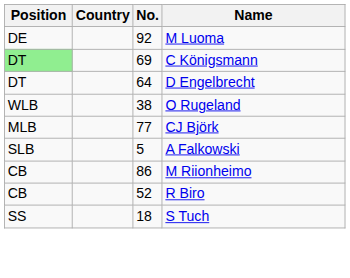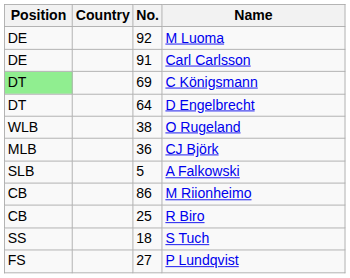 <table class="wikitable" style="text-align:left;">
 <tr>
 <th width=70>Position</th>
 <th width=20>Country</th>
 <th width=20>No.</th>
 <th width=200>Name</th>
 </tr>
 <tr>
 <td style="text-align:left;">DE</td>
 <td></td>
 <td>92</td>
 <td><a href='#'>M Luoma</a></td>
+</tr>
+<tr>
+<td style="text-align:left;">DE</td>
+<td></td>
+<td>91</td>
+<td><a href='#'>Carl Carlsson</a></td>
 </tr>
 <tr>
 <td style="background: lightgreen; text-align:left;">DT</td>
 <td></td>
 <td>69</td>
 <td><a href='#'>C Königsmann</a></td>
 </tr>
 <tr>
 <td style="text-align:left;">DT</td>
 <td></td>
 <td>64</td>
 <td><a href='#'>D Engelbrecht</a></td>
 </tr>
 <tr>
 <td style="text-align:left;">WLB</td>
 <td></td>
 <td>38</td>
 <td><a href='#'>O Rugeland</a></td>
 </tr>
 <tr>
 <td style="text-align:left;">MLB</td>
 <td></td>
-<td>77</td>
+<td>36</td>
 <td><a href='#'>CJ Björk</a></td>
 </tr>
 <tr>
 <td style="text-align:left;">SLB</td>
 <td></td>
 <td>5</td>
 <td><a href='#'>A Falkowski</a></td>
 </tr>
 <tr>
 <td style="text-align:left;">CB</td>
 <td></td>
 <td>86</td>
 <td><a href='#'>M Riionheimo</a></td>
 </tr>
 <tr>
 <td style="text-align:left;">CB</td>
 <td></td>
-<td>52</td>
+<td>25</td>
 <td><a href='#'>R Biro</a></td>
 </tr>
 <tr>
 <td style="text-align:left;">SS</td>
 <td></td>
 <td>18</td>
 <td><a href='#'>S Tuch</a></td>
 </tr>
+<tr>
+<td style="text-align:left;">FS</td>
+<td></td>
+<td>27</td>
+<td><a href='#'>P Lundqvist</a></td>
+</tr>
 </table>
